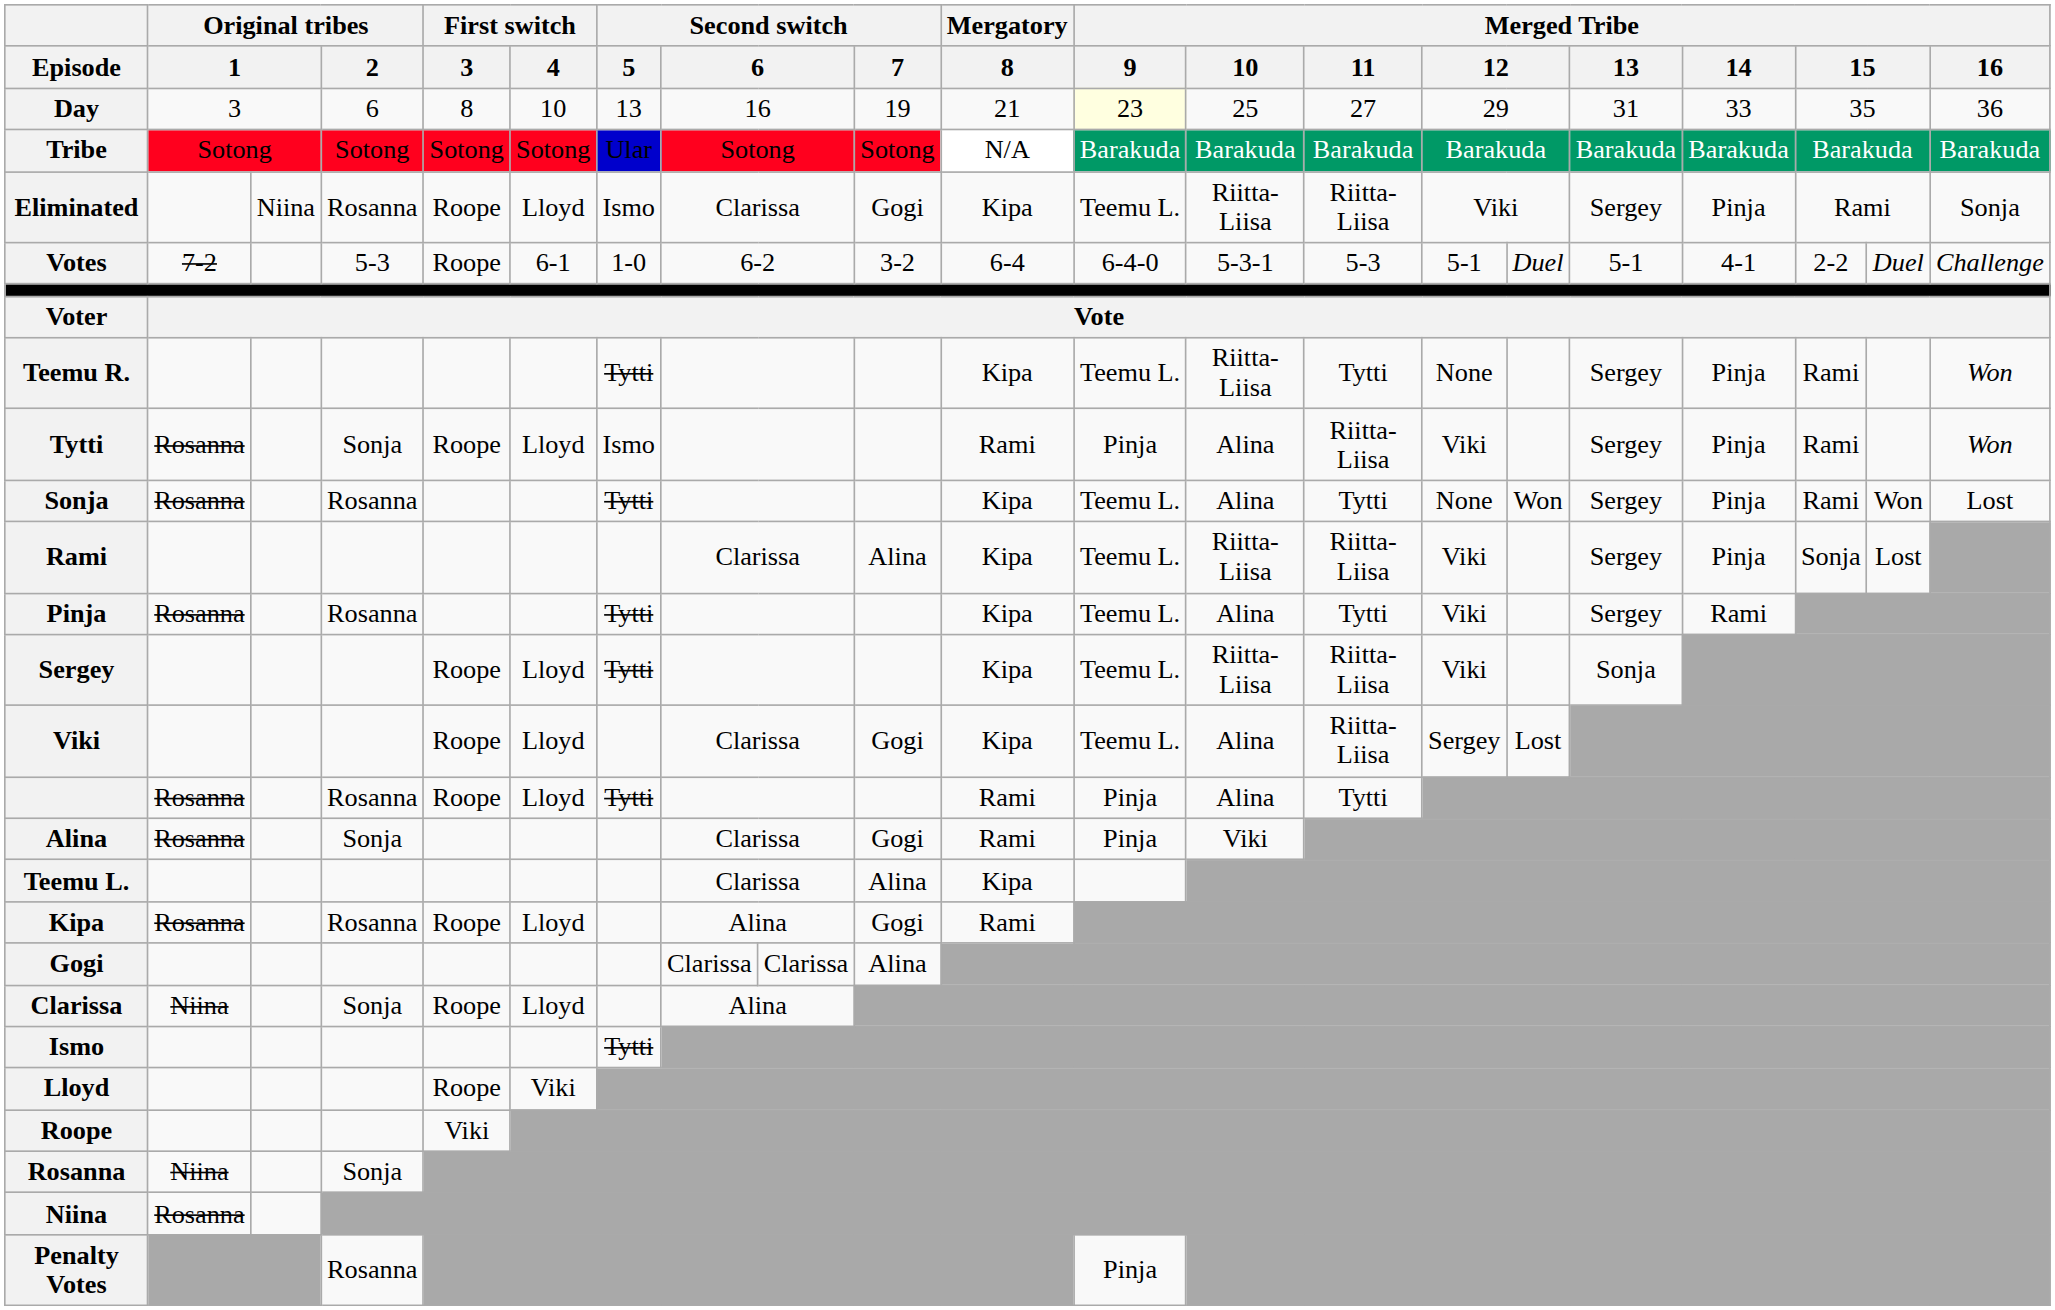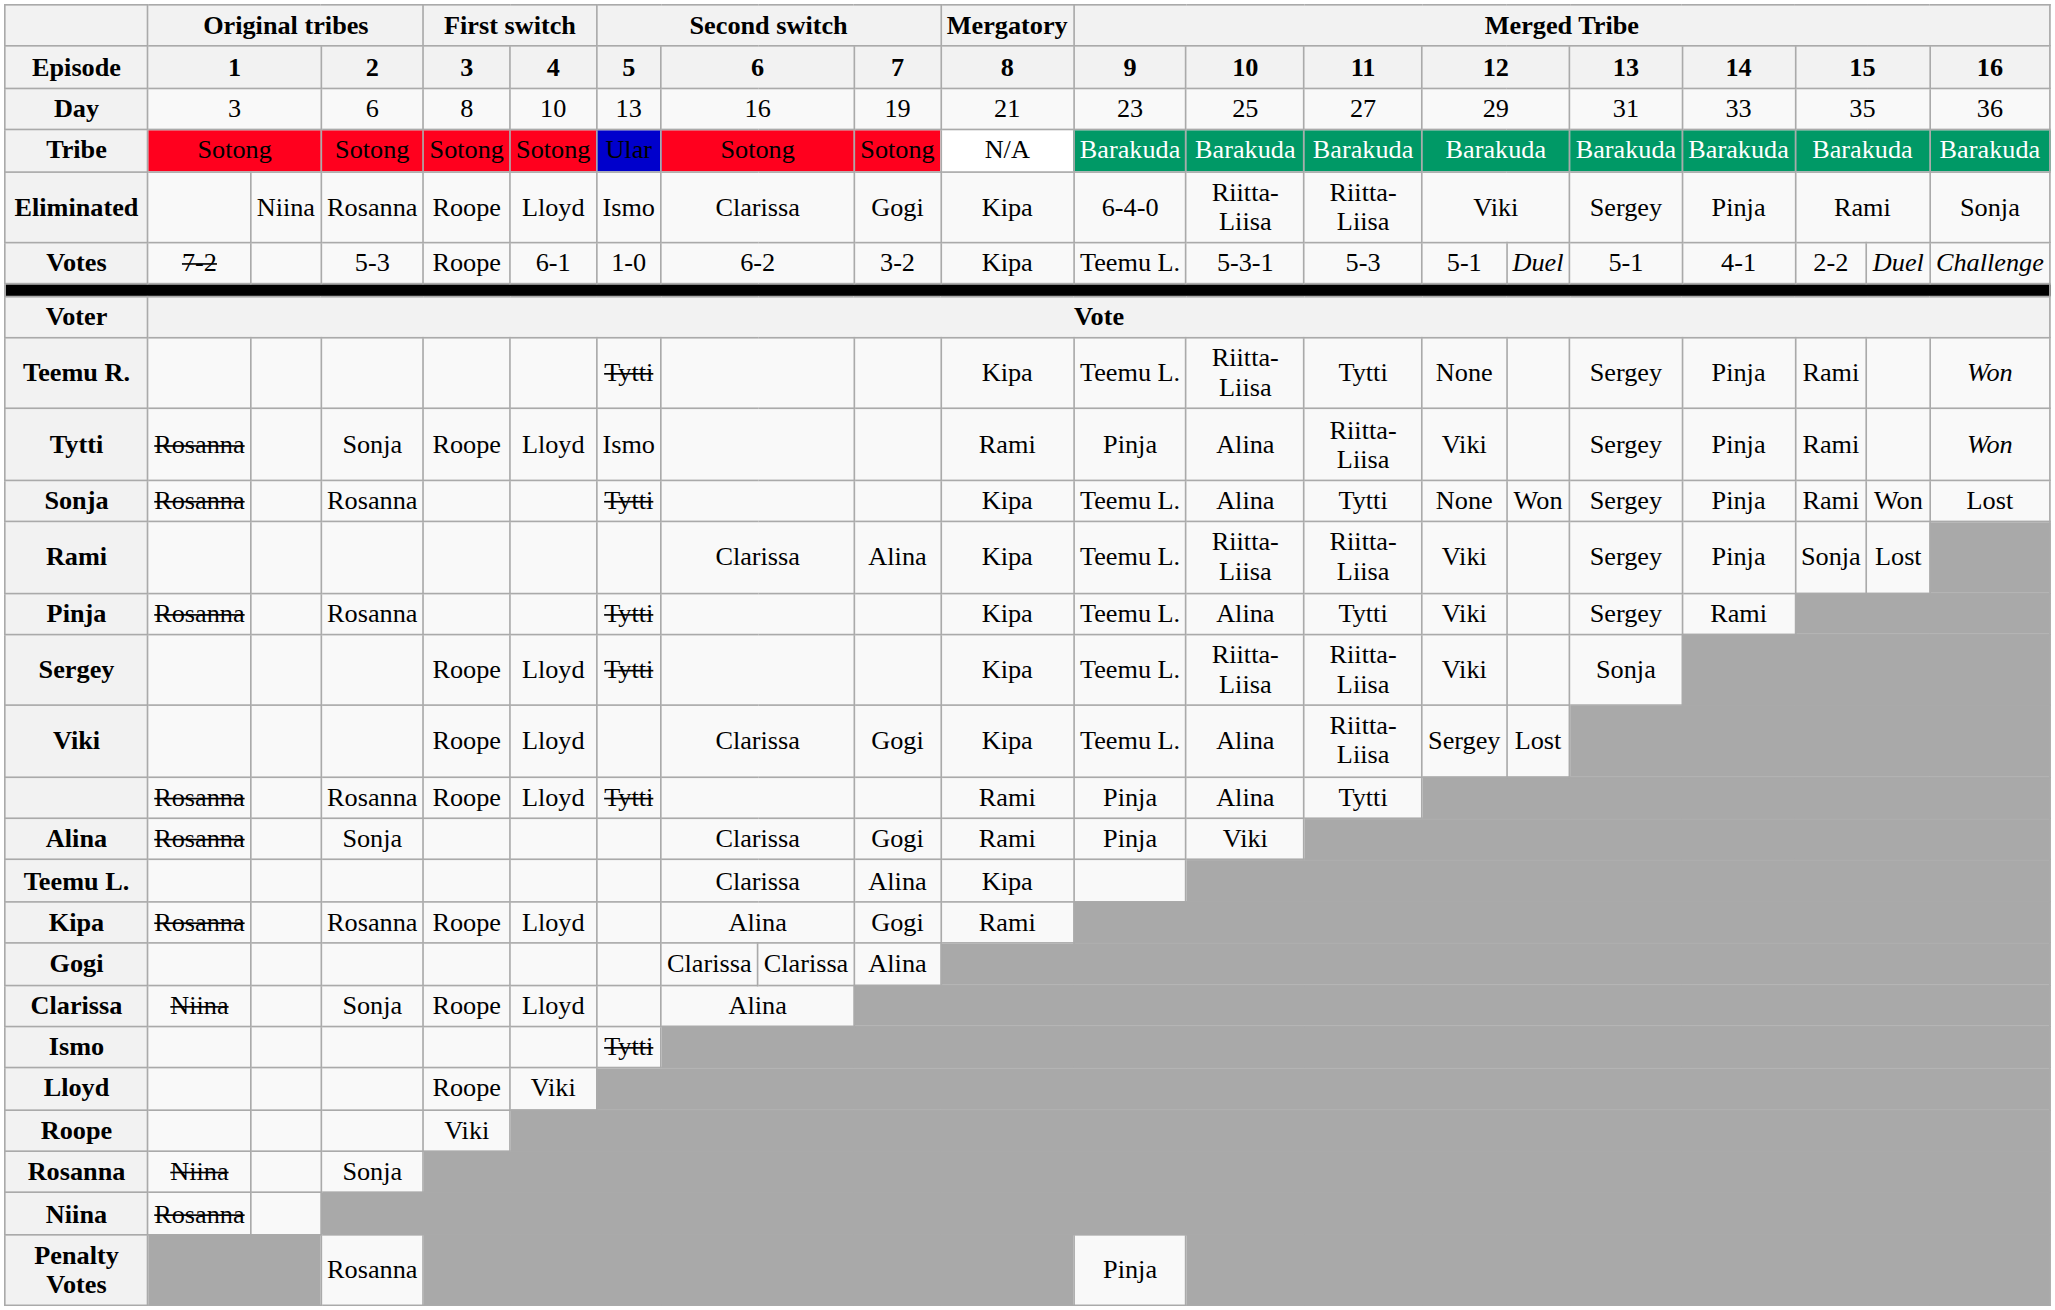 <table class="wikitable unsortable" style="text-align:center;">
 <tr>
 <th></th>
 <th colspan="3">Original tribes</th>
 <th colspan="2">First switch</th>
 <th colspan="4">Second switch</th>
 <th>Mergatory</th>
 <th colspan="10">Merged Tribe</th>
 </tr>
 <tr>
 <th colspan="1" align="left">Episode</th>
 <th colspan=2>1</th>
 <th>2</th>
 <th>3</th>
 <th>4</th>
 <th>5</th>
 <th colspan="2">6</th>
 <th>7</th>
 <th>8</th>
 <th>9</th>
 <th>10</th>
 <th>11</th>
 <th colspan="2">12</th>
 <th>13</th>
 <th>14</th>
 <th colspan="2">15</th>
 <th>16</th>
 </tr>
 <tr>
 <th colspan="1" align="left">Day</th>
 <td colspan=2>3</td>
 <td>6</td>
 <td>8</td>
 <td>10</td>
 <td>13</td>
 <td colspan="2">16</td>
 <td>19</td>
 <td>21</td>
-<td style="background: lightyellow;">23</td>
+<td>23</td>
 <td>25</td>
 <td>27</td>
 <td colspan="2">29</td>
 <td>31</td>
 <td>33</td>
 <td colspan="2">35</td>
 <td>36</td>
 </tr>
 <tr>
 <th>Tribe</th>
 <td colspan="2" bgcolor="#ff001e" >Sotong</td>
 <td bgcolor="#ff001e" >Sotong</td>
 <td bgcolor="#ff001e" >Sotong</td>
 <td bgcolor="#ff001e" >Sotong</td>
 <td bgcolor="#0000cc" >Ular</td>
 <td colspan="2" bgcolor="#ff001e" >Sotong</td>
 <td bgcolor="#ff001e" >Sotong</td>
 <td bgcolor="white">N/A</td>
 <td style="background-color:#009966; color:white;">Barakuda</td>
 <td style="background-color:#009966; color:white;">Barakuda</td>
 <td style="background-color:#009966; color:white;">Barakuda</td>
 <td colspan="2" style="background-color:#009966; color:white;">Barakuda</td>
 <td style="background-color:#009966; color:white;">Barakuda</td>
 <td style="background-color:#009966; color:white;">Barakuda</td>
 <td colspan="2" style="background-color:#009966; color:white;">Barakuda</td>
 <td style="background-color:#009966; color:white;">Barakuda</td>
 </tr>
 <tr>
 <th>Eliminated</th>
 <td></td>
 <td>Niina</td>
 <td>Rosanna</td>
 <td>Roope</td>
 <td>Lloyd</td>
 <td>Ismo</td>
 <td colspan="2">Clarissa</td>
 <td>Gogi</td>
 <td>Kipa</td>
-<td>Teemu L.</td>
+<td>6-4-0</td>
 <td>Riitta-Liisa</td>
 <td>Riitta-Liisa</td>
 <td colspan="2">Viki</td>
 <td>Sergey</td>
 <td>Pinja</td>
 <td colspan="2">Rami</td>
 <td>Sonja</td>
 </tr>
 <tr>
 <th>Votes</th>
 <td><s>7-2</s></td>
 <td></td>
 <td>5-3</td>
 <td>Roope</td>
 <td>6-1</td>
 <td>1-0</td>
 <td colspan="2">6-2</td>
 <td>3-2</td>
-<td>6-4</td>
-<td>6-4-0</td>
+<td>Kipa</td>
+<td>Teemu L.</td>
 <td>5-3-1</td>
 <td>5-3</td>
 <td colspan="1">5-1</td>
 <td colspan="1"><em>Duel</em></td>
 <td>5-1</td>
 <td>4-1</td>
 <td colspan="1">2-2</td>
 <td colspan="1"><em>Duel</em></td>
 <td><em>Challenge</em></td>
 </tr>
 <tr>
 <td colspan="22" style="background:black"></td>
 </tr>
 <tr>
 <th>Voter</th>
 <th colspan="22">Vote</th>
 </tr>
 <tr>
 <th>Teemu R.</th>
 <td></td>
 <td></td>
 <td></td>
 <td></td>
 <td></td>
 <td><s>Tytti</s></td>
 <td colspan="2"></td>
 <td></td>
 <td>Kipa</td>
 <td>Teemu L.</td>
 <td>Riitta-Liisa</td>
 <td>Tytti</td>
 <td></em>None<em></td>
 <td></td>
 <td>Sergey</td>
 <td>Pinja</td>
 <td>Rami</td>
 <td></td>
 <td><em>Won</em></td>
 </tr>
 <tr>
 <th>Tytti</th>
 <td><s>Rosanna</s></td>
 <td></td>
 <td>Sonja</td>
 <td>Roope</td>
 <td>Lloyd</td>
 <td>Ismo</td>
 <td colspan="2"></td>
 <td></td>
 <td>Rami</td>
 <td>Pinja</td>
 <td>Alina</td>
 <td>Riitta-Liisa</td>
 <td>Viki</td>
 <td></td>
 <td>Sergey</td>
 <td>Pinja</td>
 <td>Rami</td>
 <td></td>
 <td><em>Won</td>
 </tr>
 <tr>
 <th>Sonja</th>
 <td><s>Rosanna</s></td>
 <td></td>
 <td>Rosanna</td>
 <td></td>
 <td></td>
 <td><s>Tytti</s></td>
 <td colspan="2"></td>
 <td></td>
 <td>Kipa</td>
 <td>Teemu L.</td>
 <td>Alina</td>
 <td>Tytti</td>
 <td></em>None<em></td>
 <td></em>Won<em></td>
 <td>Sergey</td>
 <td>Pinja</td>
 <td>Rami</td>
 <td></em>Won<em></td>
 <td></em>Lost<em></td>
 </tr>
 <tr>
 <th>Rami</th>
 <td></td>
 <td></td>
 <td></td>
 <td></td>
 <td></td>
 <td></td>
 <td colspan="2">Clarissa</td>
 <td>Alina</td>
 <td>Kipa</td>
 <td>Teemu L.</td>
 <td>Riitta-Liisa</td>
 <td>Riitta-Liisa</td>
 <td>Viki</td>
 <td></td>
 <td>Sergey</td>
 <td>Pinja</td>
 <td>Sonja</td>
 <td></em>Lost<em></td>
 <td bgcolor="darkgrey"></td>
 </tr>
 <tr>
 <th>Pinja</th>
 <td><s>Rosanna</s></td>
 <td></td>
 <td>Rosanna</td>
 <td></td>
 <td></td>
 <td><s>Tytti</s></td>
 <td colspan="2"></td>
 <td></td>
 <td>Kipa</td>
 <td>Teemu L.</td>
 <td>Alina</td>
 <td>Tytti</td>
 <td>Viki</td>
 <td></td>
 <td>Sergey</td>
 <td>Rami</td>
 <td colspan="3" bgcolor="darkgrey"></td>
 </tr>
 <tr>
 <th>Sergey</th>
 <td></td>
 <td></td>
 <td></td>
 <td>Roope</td>
 <td>Lloyd</td>
 <td><s>Tytti</s></td>
 <td colspan="2"></td>
 <td></td>
 <td>Kipa</td>
 <td>Teemu L.</td>
 <td>Riitta-Liisa</td>
 <td>Riitta-Liisa</td>
 <td>Viki</td>
 <td></td>
 <td>Sonja</td>
 <td colspan="4" bgcolor="darkgrey"></td>
 </tr>
 <tr>
 <th>Viki</th>
 <td></td>
 <td></td>
 <td></td>
 <td>Roope</td>
 <td>Lloyd</td>
 <td></td>
 <td colspan="2">Clarissa</td>
 <td>Gogi</td>
 <td>Kipa</td>
 <td>Teemu L.</td>
 <td>Alina</td>
 <td>Riitta-Liisa</td>
 <td>Sergey</td>
 <td></em>Lost<em></td>
 <td colspan="5" bgcolor="darkgrey"></td>
 </tr>
 <tr>
 <th></th>
 <td><s>Rosanna</s></td>
 <td></td>
 <td>Rosanna</td>
 <td>Roope</td>
 <td>Lloyd</td>
 <td><s>Tytti</s></td>
 <td colspan="2"></td>
 <td></td>
 <td>Rami</td>
 <td>Pinja</td>
 <td>Alina</td>
 <td>Tytti</td>
 <td colspan="7" bgcolor="darkgrey"></td>
 </tr>
 <tr>
 <th>Alina</th>
 <td><s>Rosanna</s></td>
 <td></td>
 <td>Sonja</td>
 <td></td>
 <td></td>
 <td></td>
 <td colspan="2">Clarissa</td>
 <td>Gogi</td>
 <td>Rami</td>
 <td>Pinja</td>
 <td>Viki</td>
 <td colspan="8" bgcolor="darkgrey"></td>
 </tr>
 <tr>
 <th>Teemu L.</th>
 <td></td>
 <td></td>
 <td></td>
 <td></td>
 <td></td>
 <td></td>
 <td colspan="2">Clarissa</td>
 <td>Alina</td>
 <td>Kipa</td>
 <td></td>
 <td colspan="9" bgcolor="darkgrey"></td>
 </tr>
 <tr>
 <th>Kipa</th>
 <td><s>Rosanna</s></td>
 <td></td>
 <td>Rosanna</td>
 <td>Roope</td>
 <td>Lloyd</td>
 <td></td>
 <td colspan="2">Alina</td>
 <td>Gogi</td>
 <td>Rami</td>
 <td colspan="10" bgcolor="darkgrey"></td>
 </tr>
 <tr>
 <th>Gogi</th>
 <td></td>
 <td></td>
 <td></td>
 <td></td>
 <td></td>
 <td></td>
 <td>Clarissa</td>
 <td>Clarissa</td>
 <td>Alina</td>
 <td colspan="11" bgcolor="darkgrey"></td>
 </tr>
 <tr>
 <th>Clarissa</th>
 <td><s>Niina</s></td>
 <td></td>
 <td>Sonja</td>
 <td>Roope</td>
 <td>Lloyd</td>
 <td></td>
 <td colspan="2">Alina</td>
 <td colspan="12" style="background:darkgrey;"></td>
 </tr>
 <tr>
 <th>Ismo</th>
 <td></td>
 <td></td>
 <td></td>
 <td></td>
 <td></td>
 <td><s>Tytti</s></td>
 <td colspan="14" style="background:darkgrey;"></td>
 </tr>
 <tr>
 <th>Lloyd</th>
 <td></td>
 <td></td>
 <td></td>
 <td>Roope</td>
 <td>Viki</td>
 <td colspan="15" style="background:darkgrey;"></td>
 </tr>
 <tr>
 <th>Roope</th>
 <td></td>
 <td></td>
 <td></td>
 <td>Viki</td>
 <td colspan="16" style="background:darkgrey;"></td>
 </tr>
 <tr>
 <th>Rosanna</th>
 <td><s>Niina</s></td>
 <td></td>
 <td>Sonja</td>
 <td colspan="17" style="background:darkgrey;"></td>
 </tr>
 <tr>
 <th>Niina</th>
 <td><s>Rosanna</s></td>
 <td></td>
 <td colspan="18" style="background:darkgrey;"></td>
 </tr>
 <tr>
 <th></em>Penalty Votes<em></th>
 <td colspan="2" style="background:darkgrey;"></td>
 <td>Rosanna</td>
 <td colspan="7" style="background:darkgrey;"></td>
 <td>Pinja</td>
 <td colspan="9" style="background:darkgrey;"></td>
 </tr>
 </table>
